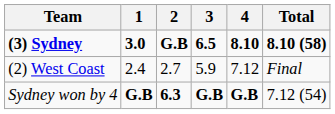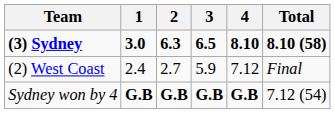 <table class="wikitable">
 <tr>
 <th>Team</th>
 <th>1</th>
 <th>2</th>
 <th>3</th>
 <th>4</th>
 <th>Total</th>
 </tr>
 <tr>
 <td><strong>(3) <a href='#'>Sydney</a></strong></td>
 <td><strong>3.0</strong></td>
-<td><strong>G.B</strong></td>
+<td><strong>6.3</strong></td>
 <td><strong>6.5</strong></td>
 <td><strong>8.10</strong></td>
 <td><strong>8.10 (58)</strong></td>
 </tr>
 <tr>
 <td>(2) <a href='#'>West Coast</a></td>
 <td>2.4</td>
 <td>2.7</td>
 <td>5.9</td>
 <td>7.12</td>
 <td><em>Final</em></td>
 </tr>
 <tr>
 <td><em>Sydney won by 4</em></td>
 <td><strong>G.B</strong></td>
-<td><strong>6.3</strong></td>
+<td><strong>G.B</strong></td>
 <td><strong>G.B</strong></td>
 <td><strong>G.B</strong></td>
 <td>7.12 (54)</td>
 </tr>
 </table>
